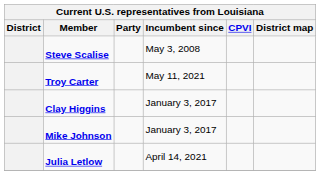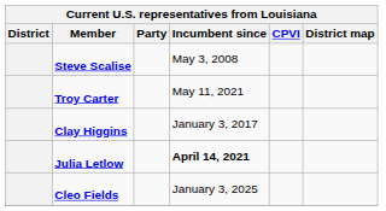 <table class="wikitable sortable">
 <tr>
 <th colspan=6>Current U.S. representatives from Louisiana</th>
 </tr>
 <tr>
 <th>District</th>
 <th>Member<br></th>
 <th>Party</th>
 <th data-sort-type="date">Incumbent since</th>
 <th data-sort-type="number"><a href='#'>CPVI</a><br></th>
 <th class="unsortable">District map</th>
 </tr>
 <tr>
 <th></th>
 <td data-sort-value="Scalise, Steve"><br><strong><a href='#'>Steve Scalise</a></strong><br></td>
 <td></td>
 <td>May 3, 2008</td>
 <td></td>
 <td></td>
 </tr>
 <tr>
 <th></th>
 <td data-sort-value="Carter, Troy"><br><strong><a href='#'>Troy Carter</a></strong><br></td>
 <td></td>
 <td>May 11, 2021</td>
 <td></td>
 <td></td>
 </tr>
 <tr>
 <th></th>
 <td data-sort-value="Higgins, Clay"><br><strong><a href='#'>Clay Higgins</a></strong><br></td>
 <td></td>
 <td>January 3, 2017</td>
 <td></td>
 <td></td>
 </tr>
 <tr>
 <th></th>
-<td data-sort-value="Johnson, Mike"><br><strong><a href='#'>Mike Johnson</a></strong><br></td>
+<td data-sort-value="Letlow, Julia"><br><strong><a href='#'>Julia Letlow</a></strong><br></td>
 <td></td>
-<td>January 3, 2017</td>
+<td><strong>April 14, 2021</strong></td>
 <td></td>
 <td></td>
 </tr>
 <tr>
 <th></th>
-<td data-sort-value="Letlow, Julia"><br><strong><a href='#'>Julia Letlow</a></strong><br></td>
+<td data-sort-value="Fields, Cleo"><br><strong><a href='#'>Cleo Fields</a></strong><br></td>
 <td></td>
-<td>April 14, 2021</td>
+<td>January 3, 2025</td>
 <td></td>
 <td></td>
 </tr>
 <tr>
 </tr>
 </table>
